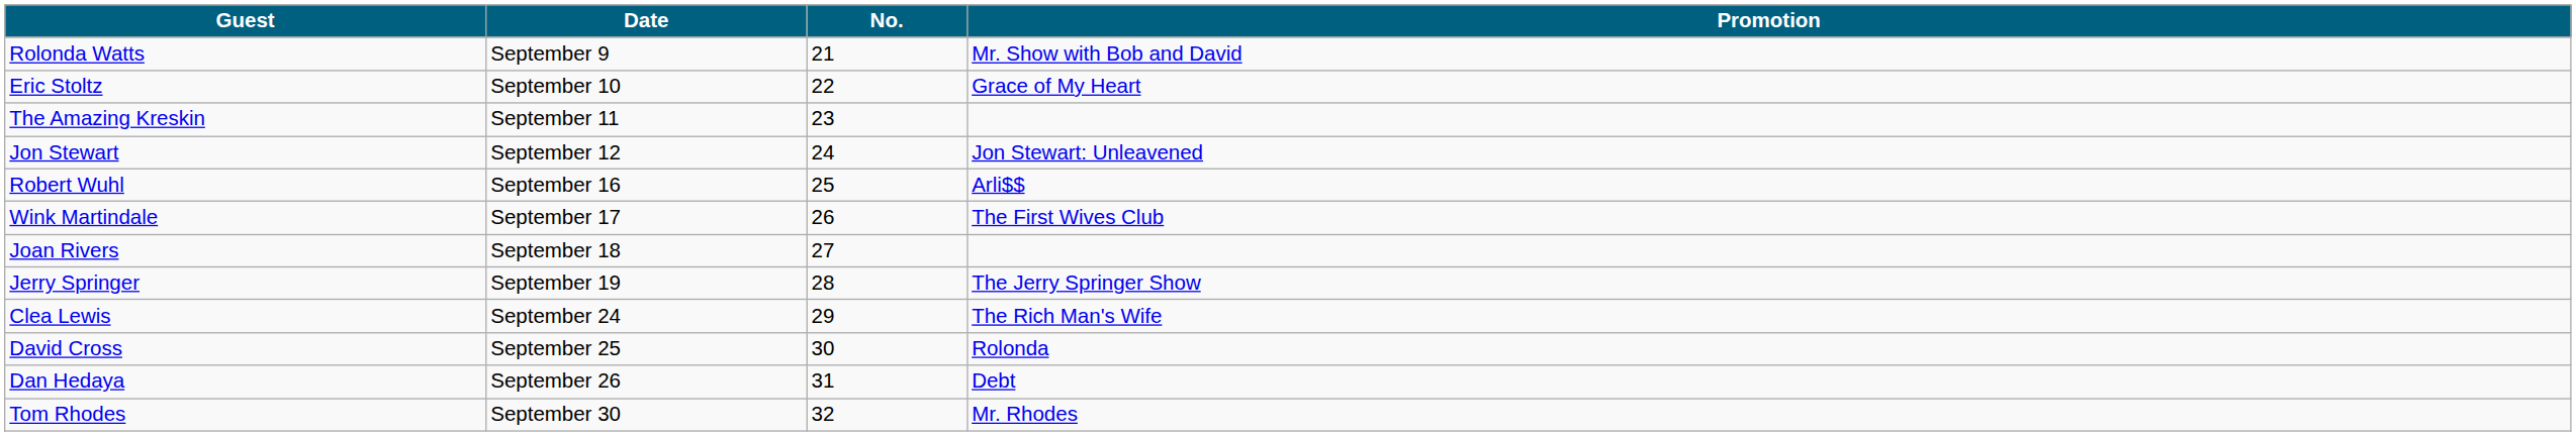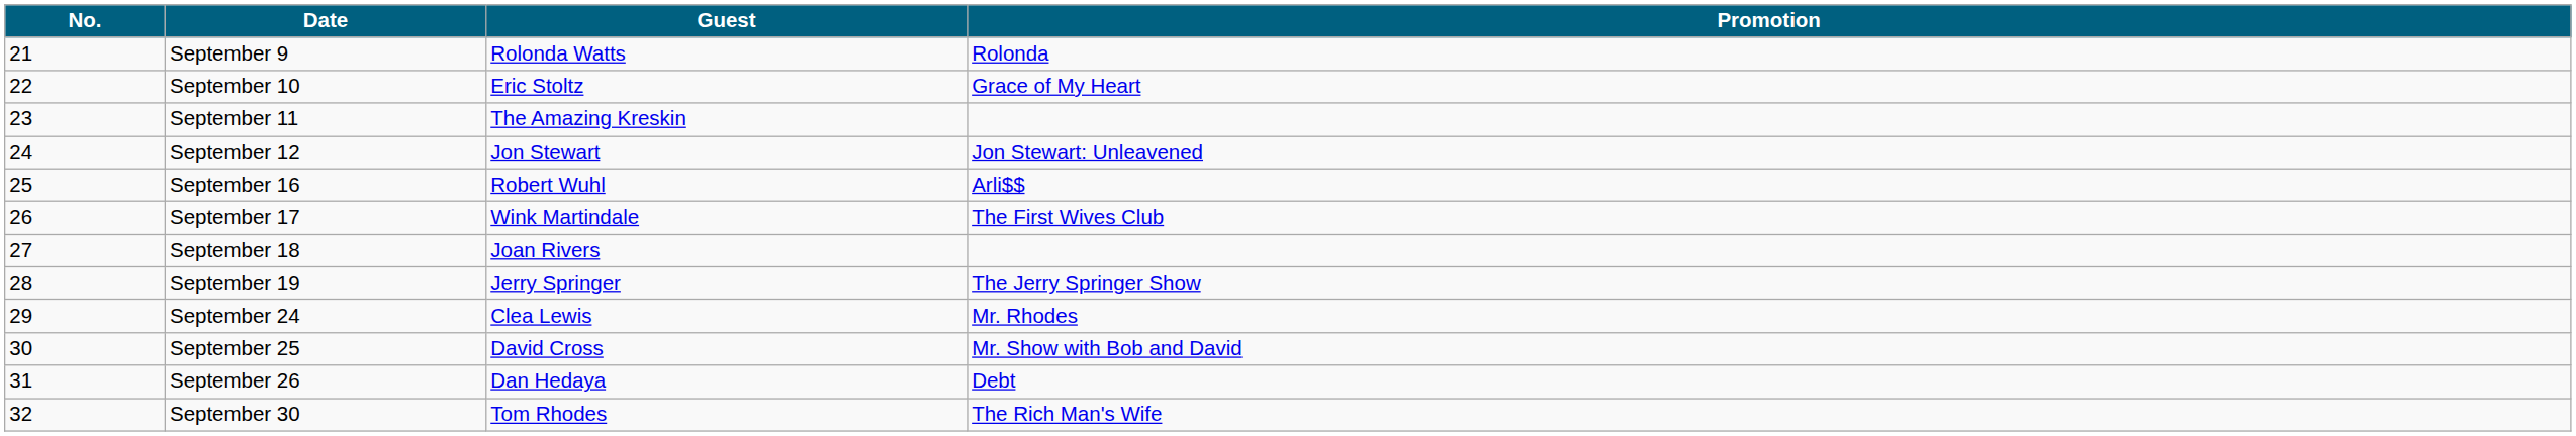 <table class="wikitable" width="100%">
 <tr>
+<th width="5%" style="background:#006080; color:#FFFFFF"><abbr>No.</abbr></th>
+<th width="10%" style="background:#006080; color:#FFFFFF">Date</th>
 <th width="15%" style="background:#006080; color:#FFFFFF">Guest</th>
-<th width="10%" style="background:#006080; color:#FFFFFF">Date</th>
-<th width="5%" style="background:#006080; color:#FFFFFF"><abbr>No.</abbr></th>
 <th width="50%" style="background:#006080; color:#FFFFFF">Promotion</th>
 </tr>
 <tr>
+<td>21</td>
+<td>September 9</td>
 <td><a href='#'>Rolonda Watts</a></td>
-<td>September 9</td>
-<td>21</td>
+<td><a href='#'>Rolonda</a></td>
+</tr>
+<tr>
+<td>22</td>
+<td>September 10</td>
+<td><a href='#'>Eric Stoltz</a></td>
+<td><a href='#'>Grace of My Heart</a></td>
+</tr>
+<tr>
+<td>23</td>
+<td>September 11</td>
+<td><a href='#'>The Amazing Kreskin</a></td>
+<td></td>
+</tr>
+<tr>
+<td>24</td>
+<td>September 12</td>
+<td><a href='#'>Jon Stewart</a></td>
+<td><a href='#'>Jon Stewart: Unleavened</a></td>
+</tr>
+<tr>
+<td>25</td>
+<td>September 16</td>
+<td><a href='#'>Robert Wuhl</a></td>
+<td><a href='#'>Arli$$</a></td>
+</tr>
+<tr>
+<td>26</td>
+<td>September 17</td>
+<td><a href='#'>Wink Martindale</a></td>
+<td><a href='#'>The First Wives Club</a></td>
+</tr>
+<tr>
+<td>27</td>
+<td>September 18</td>
+<td><a href='#'>Joan Rivers</a></td>
+<td></td>
+</tr>
+<tr>
+<td>28</td>
+<td>September 19</td>
+<td><a href='#'>Jerry Springer</a></td>
+<td><a href='#'>The Jerry Springer Show</a></td>
+</tr>
+<tr>
+<td>29</td>
+<td>September 24</td>
+<td><a href='#'>Clea Lewis</a></td>
+<td><a href='#'>Mr. Rhodes</a></td>
+</tr>
+<tr>
+<td>30</td>
+<td>September 25</td>
+<td><a href='#'>David Cross</a></td>
 <td><a href='#'>Mr. Show with Bob and David</a></td>
 </tr>
 <tr>
-<td><a href='#'>Eric Stoltz</a></td>
-<td>September 10</td>
-<td>22</td>
-<td><a href='#'>Grace of My Heart</a></td>
-</tr>
-<tr>
-<td><a href='#'>The Amazing Kreskin</a></td>
-<td>September 11</td>
-<td>23</td>
-<td></td>
-</tr>
-<tr>
-<td><a href='#'>Jon Stewart</a></td>
-<td>September 12</td>
-<td>24</td>
-<td><a href='#'>Jon Stewart: Unleavened</a></td>
-</tr>
-<tr>
-<td><a href='#'>Robert Wuhl</a></td>
-<td>September 16</td>
-<td>25</td>
-<td><a href='#'>Arli$$</a></td>
-</tr>
-<tr>
-<td><a href='#'>Wink Martindale</a></td>
-<td>September 17</td>
-<td>26</td>
-<td><a href='#'>The First Wives Club</a></td>
-</tr>
-<tr>
-<td><a href='#'>Joan Rivers</a></td>
-<td>September 18</td>
-<td>27</td>
-<td></td>
-</tr>
-<tr>
-<td><a href='#'>Jerry Springer</a></td>
-<td>September 19</td>
-<td>28</td>
-<td><a href='#'>The Jerry Springer Show</a></td>
-</tr>
-<tr>
-<td><a href='#'>Clea Lewis</a></td>
-<td>September 24</td>
-<td>29</td>
-<td><a href='#'>The Rich Man's Wife</a></td>
-</tr>
-<tr>
-<td><a href='#'>David Cross</a></td>
-<td>September 25</td>
-<td>30</td>
-<td><a href='#'>Rolonda</a></td>
-</tr>
-<tr>
+<td>31</td>
+<td>September 26</td>
 <td><a href='#'>Dan Hedaya</a></td>
-<td>September 26</td>
-<td>31</td>
 <td><a href='#'>Debt</a></td>
 </tr>
 <tr>
+<td>32</td>
+<td>September 30</td>
 <td><a href='#'>Tom Rhodes</a></td>
-<td>September 30</td>
-<td>32</td>
-<td><a href='#'>Mr. Rhodes</a></td>
+<td><a href='#'>The Rich Man's Wife</a></td>
 </tr>
 </table>
